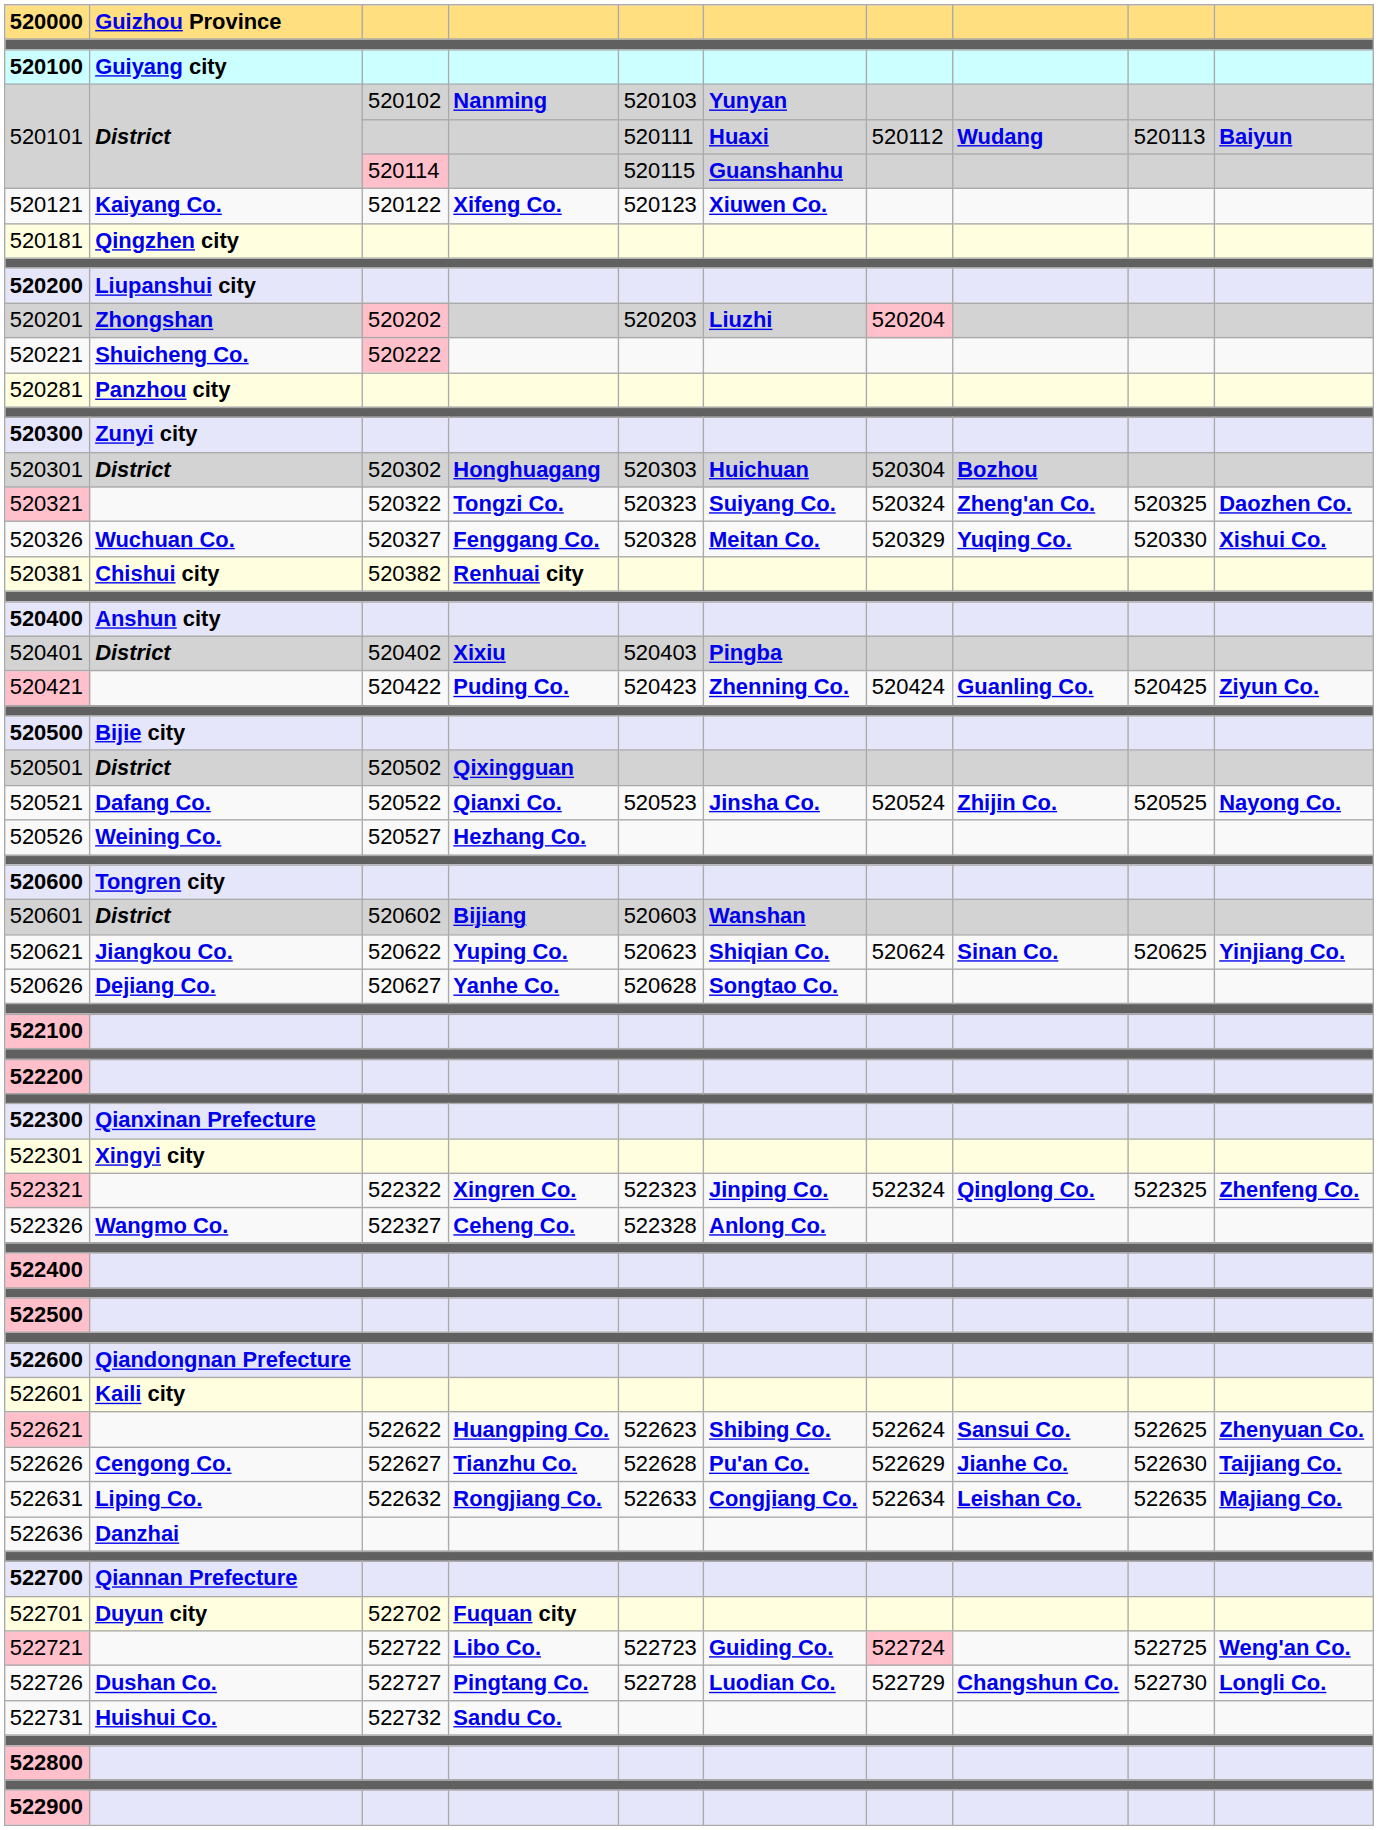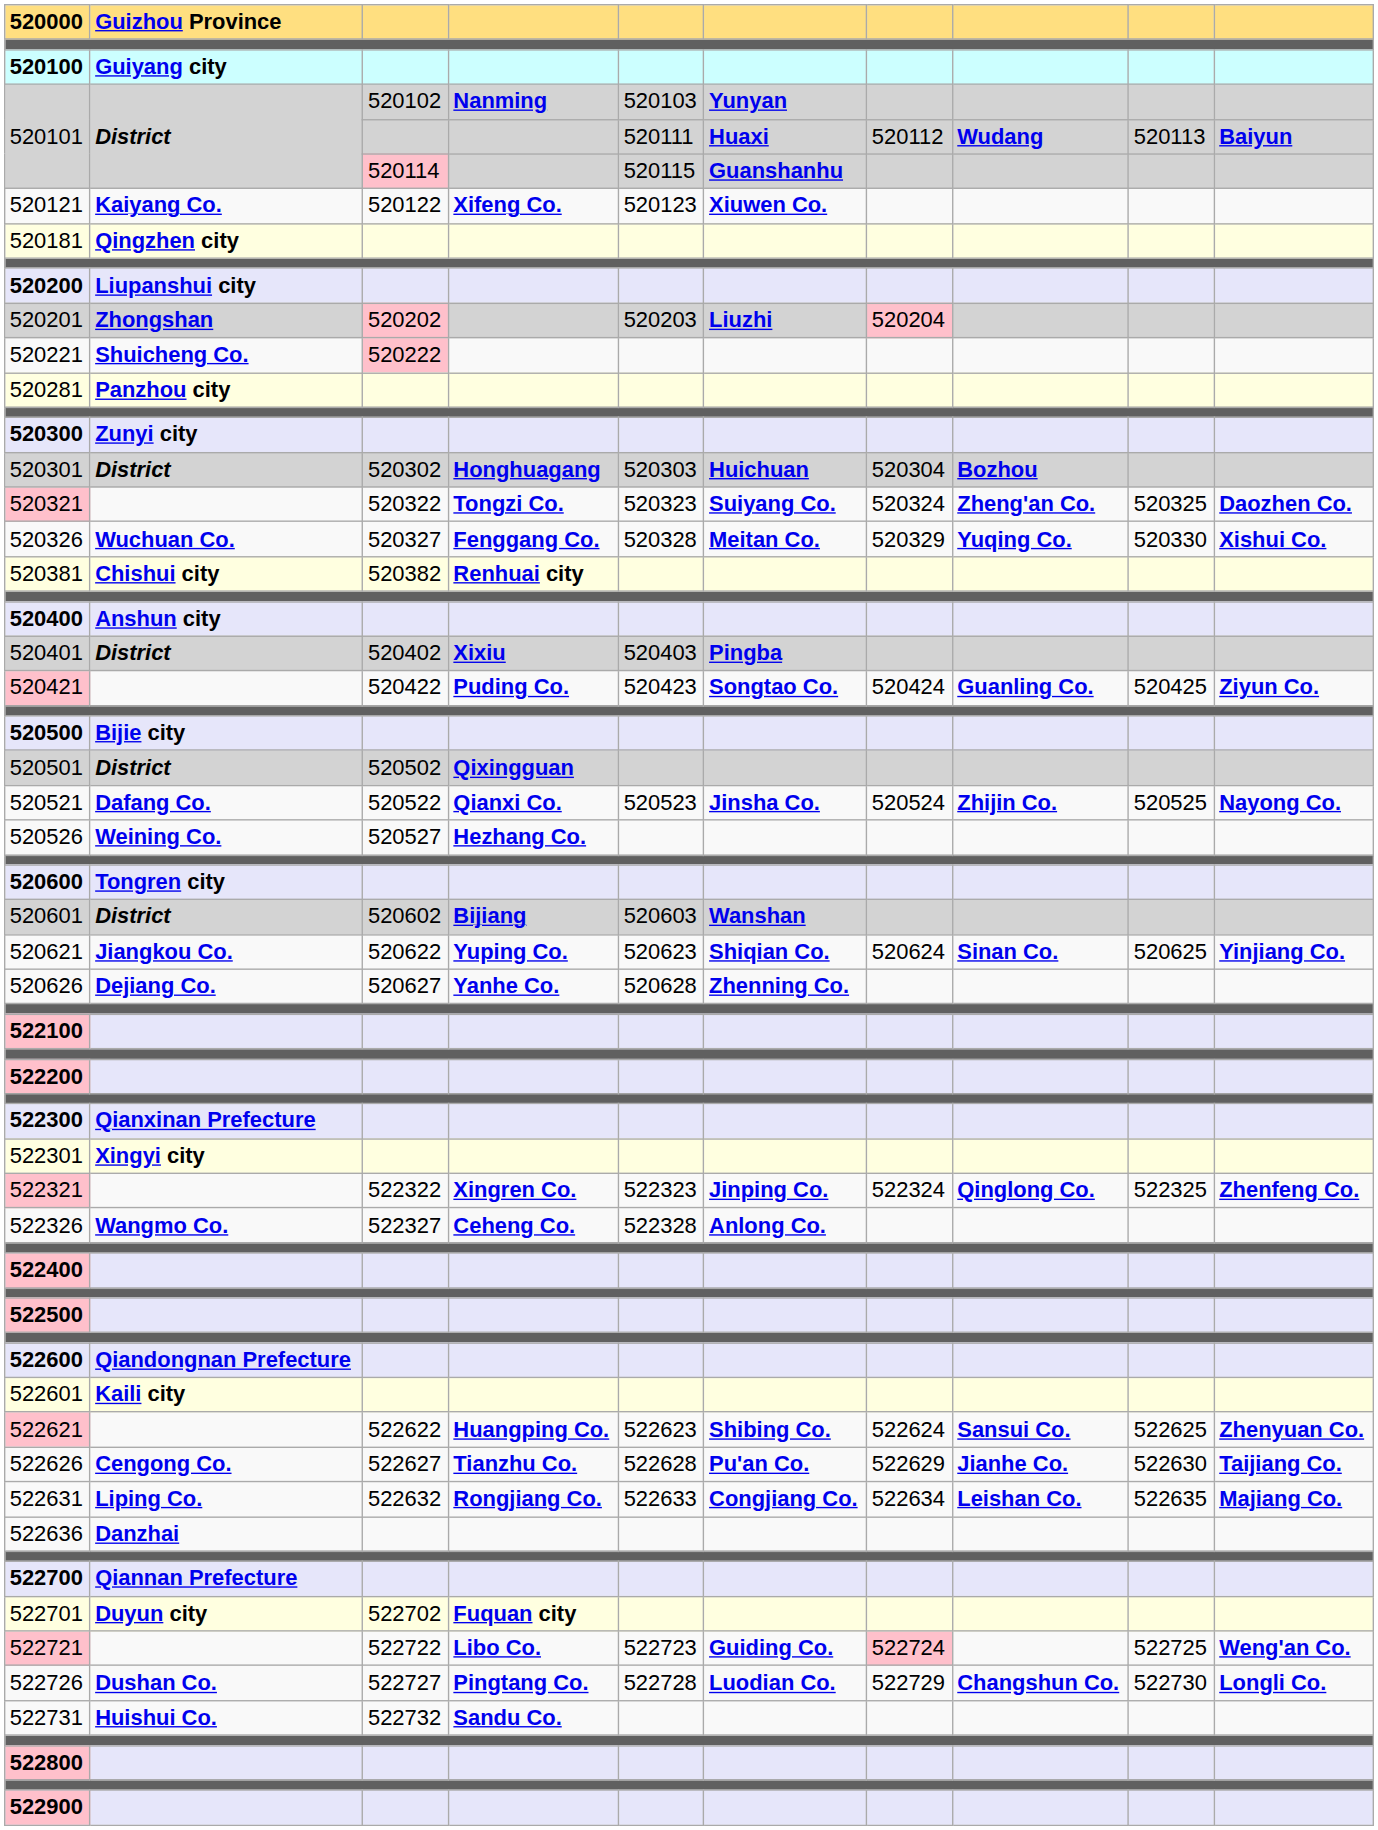 <table class="wikitable" align="center" width="1000">
 <tr ---- style="background:#FFDF80">
 <td><strong>520000</strong></td>
 <td><strong><a href='#'>Guizhou</a> Province</strong><br></td>
 <td></td>
 <td></td>
 <td></td>
 <td></td>
 <td></td>
 <td></td>
 <td></td>
 <td></td>
 </tr>
 <tr style="background:#606060; height:2pt">
 <td colspan="10"></td>
 </tr>
 <tr ---- style="background:#CCFFFF">
 <td><strong>520100</strong></td>
 <td><strong><a href='#'>Guiyang</a> city</strong><br></td>
 <td></td>
 <td></td>
 <td></td>
 <td></td>
 <td></td>
 <td></td>
 <td></td>
 <td></td>
 </tr>
 <tr ---- style="background:#D3D3D3">
 <td rowspan="3">520101</td>
 <td rowspan="3"><strong><em>District</em></strong><br></td>
 <td>520102</td>
 <td><a href='#'><strong>Nanming</strong></a><br></td>
 <td>520103</td>
 <td><a href='#'><strong>Yunyan</strong></a><br></td>
 <td></td>
 <td></td>
 <td></td>
 <td></td>
 </tr>
 <tr ---- style="background:#D3D3D3">
 <td></td>
 <td></td>
 <td>520111</td>
 <td><a href='#'><strong>Huaxi</strong></a><br></td>
 <td>520112</td>
 <td><a href='#'><strong>Wudang</strong></a><br></td>
 <td>520113</td>
 <td><a href='#'><strong>Baiyun</strong></a><br></td>
 </tr>
 <tr ---- style="background:#D3D3D3">
 <td bgcolor="#FFC0CB">520114</td>
 <td><br></td>
 <td>520115</td>
 <td><a href='#'><strong>Guanshanhu</strong></a><br></td>
 <td></td>
 <td></td>
 <td></td>
 <td></td>
 </tr>
 <tr ---->
 <td>520121</td>
 <td><a href='#'><strong>Kaiyang Co.</strong></a><br></td>
 <td>520122</td>
 <td><a href='#'><strong>Xifeng Co.</strong></a><br></td>
 <td>520123</td>
 <td><a href='#'><strong>Xiuwen Co.</strong></a><br></td>
 <td></td>
 <td></td>
 <td></td>
 <td></td>
 </tr>
 <tr ---- style="background:lightyellow">
 <td>520181</td>
 <td><strong><a href='#'>Qingzhen</a> city</strong><br></td>
 <td></td>
 <td></td>
 <td></td>
 <td></td>
 <td></td>
 <td></td>
 <td></td>
 <td></td>
 </tr>
 <tr style="background:#606060; height:2pt">
 <td colspan="10"></td>
 </tr>
 <tr ---- style="background:#E6E6FA">
 <td><strong>520200</strong></td>
 <td><strong><a href='#'>Liupanshui</a> city</strong><br></td>
 <td></td>
 <td></td>
 <td></td>
 <td></td>
 <td></td>
 <td></td>
 <td></td>
 <td></td>
 </tr>
 <tr ---- style="background:#D3D3D3">
 <td>520201</td>
 <td><a href='#'><strong>Zhongshan</strong></a><br></td>
 <td bgcolor="#FFC0CB">520202</td>
 <td><br></td>
 <td>520203</td>
 <td><a href='#'><strong>Liuzhi</strong></a><br></td>
 <td bgcolor="#FFC0CB">520204</td>
 <td><br></td>
 <td></td>
 <td></td>
 </tr>
 <tr ---->
 <td>520221</td>
 <td><a href='#'><strong>Shuicheng Co.</strong></a><br></td>
 <td bgcolor="#FFC0CB">520222</td>
 <td><br></td>
 <td></td>
 <td></td>
 <td></td>
 <td></td>
 <td></td>
 <td></td>
 </tr>
 <tr ---- style="background:lightyellow">
 <td>520281</td>
 <td><strong><a href='#'>Panzhou</a> city</strong><br></td>
 <td></td>
 <td></td>
 <td></td>
 <td></td>
 <td></td>
 <td></td>
 <td></td>
 <td></td>
 </tr>
 <tr style="background:#606060; height:2pt">
 <td colspan="10"></td>
 </tr>
 <tr ---- style="background:#E6E6FA">
 <td><strong>520300</strong></td>
 <td><strong><a href='#'>Zunyi</a> city</strong><br></td>
 <td></td>
 <td></td>
 <td></td>
 <td></td>
 <td></td>
 <td></td>
 <td></td>
 <td></td>
 </tr>
 <tr ---- style="background:#D3D3D3">
 <td>520301</td>
 <td><strong><em>District</em></strong><br></td>
 <td>520302</td>
 <td><a href='#'><strong>Honghuagang</strong></a><br></td>
 <td>520303</td>
 <td><a href='#'><strong>Huichuan</strong></a><br></td>
 <td>520304</td>
 <td><a href='#'><strong>Bozhou</strong></a><br></td>
 <td></td>
 <td></td>
 </tr>
 <tr ---->
 <td bgcolor="#FFC0CB">520321</td>
 <td><br></td>
 <td>520322</td>
 <td><a href='#'><strong>Tongzi Co.</strong></a><br></td>
 <td>520323</td>
 <td><a href='#'><strong>Suiyang Co.</strong></a><br></td>
 <td>520324</td>
 <td><a href='#'><strong>Zheng'an Co.</strong></a><br></td>
 <td>520325</td>
 <td><a href='#'><strong>Daozhen Co.</strong></a><br></td>
 </tr>
 <tr ---->
 <td>520326</td>
 <td><a href='#'><strong>Wuchuan Co.</strong></a><br></td>
 <td>520327</td>
 <td><a href='#'><strong>Fenggang Co.</strong></a><br></td>
 <td>520328</td>
 <td><a href='#'><strong>Meitan Co.</strong></a><br></td>
 <td>520329</td>
 <td><a href='#'><strong>Yuqing Co.</strong></a><br></td>
 <td>520330</td>
 <td><a href='#'><strong>Xishui Co.</strong></a><br></td>
 </tr>
 <tr ---- style="background:lightyellow">
 <td>520381</td>
 <td><strong><a href='#'>Chishui</a> city</strong><br></td>
 <td>520382</td>
 <td><strong><a href='#'>Renhuai</a> city</strong><br></td>
 <td></td>
 <td></td>
 <td></td>
 <td></td>
 <td></td>
 <td></td>
 </tr>
 <tr style="background:#606060; height:2pt">
 <td colspan="10"></td>
 </tr>
 <tr ---- style="background:#E6E6FA">
 <td><strong>520400</strong></td>
 <td><strong><a href='#'>Anshun</a> city</strong><br></td>
 <td></td>
 <td></td>
 <td></td>
 <td></td>
 <td></td>
 <td></td>
 <td></td>
 <td></td>
 </tr>
 <tr ---- style="background:#D3D3D3">
 <td>520401</td>
 <td><strong><em>District</em></strong><br></td>
 <td>520402</td>
 <td><a href='#'><strong>Xixiu</strong></a><br></td>
 <td>520403</td>
 <td><a href='#'><strong>Pingba</strong></a><br></td>
 <td></td>
 <td></td>
 <td></td>
 <td></td>
 </tr>
 <tr ---->
 <td bgcolor="#FFC0CB">520421</td>
 <td><br></td>
 <td>520422</td>
 <td><a href='#'><strong>Puding Co.</strong></a><br></td>
 <td>520423</td>
-<td><a href='#'><strong>Zhenning Co.</strong></a><br></td>
+<td><a href='#'><strong>Songtao Co.</strong></a><br></td>
 <td>520424</td>
 <td><a href='#'><strong>Guanling Co.</strong></a><br></td>
 <td>520425</td>
 <td><a href='#'><strong>Ziyun Co.</strong></a><br></td>
 </tr>
 <tr style="background:#606060; height:2pt">
 <td colspan="10"></td>
 </tr>
 <tr ---- style="background:#E6E6FA">
 <td><strong>520500</strong></td>
 <td><strong><a href='#'>Bijie</a> city</strong><br></td>
 <td></td>
 <td></td>
 <td></td>
 <td></td>
 <td></td>
 <td></td>
 <td></td>
 <td></td>
 </tr>
 <tr ---- style="background:#D3D3D3">
 <td>520501</td>
 <td><strong><em>District</em></strong><br></td>
 <td>520502</td>
 <td><a href='#'><strong>Qixingguan</strong></a><br></td>
 <td></td>
 <td></td>
 <td></td>
 <td></td>
 <td></td>
 <td></td>
 </tr>
 <tr ---->
 <td>520521</td>
 <td><a href='#'><strong>Dafang Co.</strong></a><br></td>
 <td>520522</td>
 <td><a href='#'><strong>Qianxi Co.</strong></a><br></td>
 <td>520523</td>
 <td><a href='#'><strong>Jinsha Co.</strong></a><br></td>
 <td>520524</td>
 <td><a href='#'><strong>Zhijin Co.</strong></a><br></td>
 <td>520525</td>
 <td><a href='#'><strong>Nayong Co.</strong></a><br></td>
 </tr>
 <tr ---->
 <td>520526</td>
 <td><a href='#'><strong>Weining Co.</strong></a><br></td>
 <td>520527</td>
 <td><a href='#'><strong>Hezhang Co.</strong></a><br></td>
 <td></td>
 <td></td>
 <td></td>
 <td></td>
 <td></td>
 <td></td>
 </tr>
 <tr style="background:#606060; height:2pt">
 <td colspan="10"></td>
 </tr>
 <tr ---- style="background:#E6E6FA">
 <td><strong>520600</strong></td>
 <td><strong><a href='#'>Tongren</a> city</strong><br></td>
 <td></td>
 <td></td>
 <td></td>
 <td></td>
 <td></td>
 <td></td>
 <td></td>
 <td></td>
 </tr>
 <tr ---- style="background:#D3D3D3">
 <td>520601</td>
 <td><strong><em>District</em></strong><br></td>
 <td>520602</td>
 <td><a href='#'><strong>Bijiang</strong></a><br></td>
 <td>520603</td>
 <td><a href='#'><strong>Wanshan</strong></a><br></td>
 <td></td>
 <td></td>
 <td></td>
 <td></td>
 </tr>
 <tr ---->
 <td>520621</td>
 <td><a href='#'><strong>Jiangkou Co.</strong></a><br></td>
 <td>520622</td>
 <td><a href='#'><strong>Yuping Co.</strong></a><br></td>
 <td>520623</td>
 <td><a href='#'><strong>Shiqian Co.</strong></a><br></td>
 <td>520624</td>
 <td><a href='#'><strong>Sinan Co.</strong></a><br></td>
 <td>520625</td>
 <td><a href='#'><strong>Yinjiang Co.</strong></a><br></td>
 </tr>
 <tr ---->
 <td>520626</td>
 <td><a href='#'><strong>Dejiang Co.</strong></a><br></td>
 <td>520627</td>
 <td><a href='#'><strong>Yanhe Co.</strong></a><br></td>
 <td>520628</td>
-<td><a href='#'><strong>Songtao Co.</strong></a><br></td>
+<td><a href='#'><strong>Zhenning Co.</strong></a><br></td>
 <td></td>
 <td></td>
 <td></td>
 <td></td>
 </tr>
 <tr style="background:#606060; height:2pt">
 <td colspan="10"></td>
 </tr>
 <tr ---- style="background:#E6E6FA">
 <td bgcolor="#FFC0CB"><strong>522100</strong></td>
 <td><br></td>
 <td></td>
 <td></td>
 <td></td>
 <td></td>
 <td></td>
 <td></td>
 <td></td>
 <td></td>
 </tr>
 <tr style="background:#606060; height:2pt">
 <td colspan="10"></td>
 </tr>
 <tr ---- style="background:#E6E6FA">
 <td bgcolor="#FFC0CB"><strong>522200</strong></td>
 <td><br></td>
 <td></td>
 <td></td>
 <td></td>
 <td></td>
 <td></td>
 <td></td>
 <td></td>
 <td></td>
 </tr>
 <tr style="background:#606060; height:2pt">
 <td colspan="10"></td>
 </tr>
 <tr ---- style="background:#E6E6FA">
 <td><strong>522300</strong></td>
 <td><strong><a href='#'>Qianxinan Prefecture</a></strong><br></td>
 <td></td>
 <td></td>
 <td></td>
 <td></td>
 <td></td>
 <td></td>
 <td></td>
 <td></td>
 </tr>
 <tr ---- style="background:lightyellow">
 <td>522301</td>
 <td><strong><a href='#'>Xingyi</a> city</strong><br></td>
 <td></td>
 <td></td>
 <td></td>
 <td></td>
 <td></td>
 <td></td>
 <td></td>
 <td></td>
 </tr>
 <tr ---->
 <td bgcolor="#FFC0CB">522321</td>
 <td><br></td>
 <td>522322</td>
 <td><a href='#'><strong>Xingren Co.</strong></a><br></td>
 <td>522323</td>
 <td><a href='#'><strong>Jinping Co.</strong></a><br></td>
 <td>522324</td>
 <td><a href='#'><strong>Qinglong Co.</strong></a><br></td>
 <td>522325</td>
 <td><a href='#'><strong>Zhenfeng Co.</strong></a><br></td>
 </tr>
 <tr ---->
 <td>522326</td>
 <td><a href='#'><strong>Wangmo Co.</strong></a><br></td>
 <td>522327</td>
 <td><a href='#'><strong>Ceheng Co.</strong></a><br></td>
 <td>522328</td>
 <td><a href='#'><strong>Anlong Co.</strong></a><br></td>
 <td></td>
 <td></td>
 <td></td>
 <td></td>
 </tr>
 <tr style="background:#606060; height:2pt">
 <td colspan="10"></td>
 </tr>
 <tr ---- style="background:#E6E6FA">
 <td bgcolor="#FFC0CB"><strong>522400</strong></td>
 <td><br></td>
 <td></td>
 <td></td>
 <td></td>
 <td></td>
 <td></td>
 <td></td>
 <td></td>
 <td></td>
 </tr>
 <tr style="background:#606060; height:2pt">
 <td colspan="10"></td>
 </tr>
 <tr ---- style="background:#E6E6FA">
 <td bgcolor="#FFC0CB"><strong>522500</strong></td>
 <td><br></td>
 <td></td>
 <td></td>
 <td></td>
 <td></td>
 <td></td>
 <td></td>
 <td></td>
 <td></td>
 </tr>
 <tr style="background:#606060; height:2pt">
 <td colspan="10"></td>
 </tr>
 <tr ---- style="background:#E6E6FA">
 <td><strong>522600</strong></td>
 <td><strong><a href='#'>Qiandongnan Prefecture</a></strong><br></td>
 <td></td>
 <td></td>
 <td></td>
 <td></td>
 <td></td>
 <td></td>
 <td></td>
 <td></td>
 </tr>
 <tr ---- style="background:lightyellow">
 <td>522601</td>
 <td><strong><a href='#'>Kaili</a> city</strong><br></td>
 <td></td>
 <td></td>
 <td></td>
 <td></td>
 <td></td>
 <td></td>
 <td></td>
 <td></td>
 </tr>
 <tr ---->
 <td bgcolor="#FFC0CB">522621</td>
 <td><br></td>
 <td>522622</td>
 <td><a href='#'><strong>Huangping Co.</strong></a><br></td>
 <td>522623</td>
 <td><a href='#'><strong>Shibing Co.</strong></a><br></td>
 <td>522624</td>
 <td><a href='#'><strong>Sansui Co.</strong></a><br></td>
 <td>522625</td>
 <td><a href='#'><strong>Zhenyuan Co.</strong></a><br></td>
 </tr>
 <tr ---->
 <td>522626</td>
 <td><a href='#'><strong>Cengong Co.</strong></a><br></td>
 <td>522627</td>
 <td><a href='#'><strong>Tianzhu Co.</strong></a><br></td>
 <td>522628</td>
 <td><a href='#'><strong>Pu'an Co.</strong></a><br></td>
 <td>522629</td>
 <td><a href='#'><strong>Jianhe Co.</strong></a><br></td>
 <td>522630</td>
 <td><a href='#'><strong>Taijiang Co.</strong></a><br></td>
 </tr>
 <tr ---->
 <td>522631</td>
 <td><a href='#'><strong>Liping Co.</strong></a><br></td>
 <td>522632</td>
 <td><a href='#'><strong>Rongjiang Co.</strong></a><br></td>
 <td>522633</td>
 <td><a href='#'><strong>Congjiang Co.</strong></a><br></td>
 <td>522634</td>
 <td><a href='#'><strong>Leishan Co.</strong></a><br></td>
 <td>522635</td>
 <td><a href='#'><strong>Majiang Co.</strong></a><br></td>
 </tr>
 <tr ---->
 <td>522636</td>
 <td><a href='#'><strong>Danzhai</strong></a><br></td>
 <td></td>
 <td></td>
 <td></td>
 <td></td>
 <td></td>
 <td></td>
 <td></td>
 <td></td>
 </tr>
 <tr style="background:#606060; height:2pt">
 <td colspan="10"></td>
 </tr>
 <tr ---- style="background:#E6E6FA">
 <td><strong>522700</strong></td>
 <td><strong><a href='#'>Qiannan Prefecture</a></strong><br></td>
 <td></td>
 <td></td>
 <td></td>
 <td></td>
 <td></td>
 <td></td>
 <td></td>
 <td></td>
 </tr>
 <tr ---- style="background:lightyellow">
 <td>522701</td>
 <td><strong><a href='#'>Duyun</a> city</strong><br></td>
 <td>522702</td>
 <td><strong><a href='#'>Fuquan</a> city</strong><br></td>
 <td></td>
 <td></td>
 <td></td>
 <td></td>
 <td></td>
 <td></td>
 </tr>
 <tr ---->
 <td bgcolor="#FFC0CB">522721</td>
 <td><br></td>
 <td>522722</td>
 <td><a href='#'><strong>Libo Co.</strong></a><br></td>
 <td>522723</td>
 <td><a href='#'><strong>Guiding Co.</strong></a><br></td>
 <td bgcolor="#FFC0CB">522724</td>
 <td><br></td>
 <td>522725</td>
 <td><a href='#'><strong>Weng'an Co.</strong></a><br></td>
 </tr>
 <tr ---->
 <td>522726</td>
 <td><a href='#'><strong>Dushan Co.</strong></a><br></td>
 <td>522727</td>
 <td><a href='#'><strong>Pingtang Co.</strong></a><br></td>
 <td>522728</td>
 <td><a href='#'><strong>Luodian Co.</strong></a><br></td>
 <td>522729</td>
 <td><a href='#'><strong>Changshun Co.</strong></a><br></td>
 <td>522730</td>
 <td><a href='#'><strong>Longli Co.</strong></a><br></td>
 </tr>
 <tr ---->
 <td>522731</td>
 <td><a href='#'><strong>Huishui Co.</strong></a><br></td>
 <td>522732</td>
 <td><a href='#'><strong>Sandu Co.</strong></a><br></td>
 <td></td>
 <td></td>
 <td></td>
 <td></td>
 <td></td>
 <td></td>
 </tr>
 <tr style="background:#606060; height:2pt">
 <td colspan="10"></td>
 </tr>
 <tr ---- style="background:#E6E6FA">
 <td bgcolor="#FFC0CB"><strong>522800</strong></td>
 <td><br></td>
 <td></td>
 <td></td>
 <td></td>
 <td></td>
 <td></td>
 <td></td>
 <td></td>
 <td></td>
 </tr>
 <tr style="background:#606060; height:2pt">
 <td colspan="10"></td>
 </tr>
 <tr ---- style="background:#E6E6FA">
 <td bgcolor="#FFC0CB"><strong>522900</strong></td>
 <td><br></td>
 <td></td>
 <td></td>
 <td></td>
 <td></td>
 <td></td>
 <td></td>
 <td></td>
 <td></td>
 </tr>
 </table>
